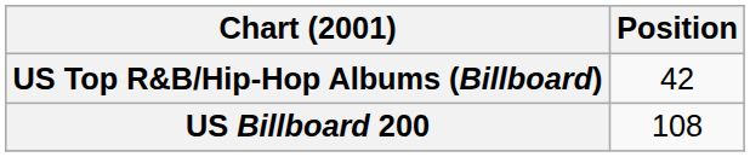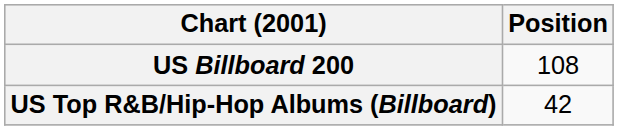 <table class="wikitable plainrowheaders">
 <tr>
 <th scope="col">Chart (2001)</th>
 <th scope="col">Position</th>
 </tr>
 <tr>
+<th scope="row">US <em>Billboard</em> 200</th>
+<td style="text-align:center;">108</td>
+</tr>
+<tr>
 <th scope="row">US Top R&B/Hip-Hop Albums (<em>Billboard</em>)</th>
 <td style="text-align:center;">42</td>
 </tr>
-<tr>
-<th scope="row">US <em>Billboard</em> 200</th>
-<td style="text-align:center;">108</td>
-</tr>
 </table>
